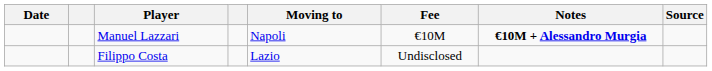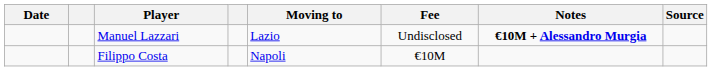 <table class="wikitable sortable">
 <tr>
 <th style="width:80px;">Date</th>
 <th style="width:30px;"></th>
 <th style="width:180px;">Player</th>
 <th style="width:20px;"></th>
 <th style="width:180px;">Moving to</th>
 <th style="width:120px;" class="unsortable">Fee</th>
 <th style="width:250px;" class="unsortable">Notes</th>
 <th style="width:20px;">Source</th>
 </tr>
 <tr>
 <td></td>
 <td align=center></td>
 <td> <a href='#'>Manuel Lazzari</a></td>
 <td align=center></td>
-<td> <a href='#'>Napoli</a></td>
-<td align=center>€10M</td>
+<td> <a href='#'>Lazio</a></td>
+<td align=center>Undisclosed</td>
 <td align=center><strong>€10M + <a href='#'>Alessandro Murgia</a></strong></td>
 <td></td>
 </tr>
 <tr>
 <td></td>
 <td align=center></td>
 <td> <a href='#'>Filippo Costa</a></td>
 <td align=center></td>
-<td> <a href='#'>Lazio</a></td>
-<td align=center>Undisclosed</td>
+<td> <a href='#'>Napoli</a></td>
+<td align=center>€10M</td>
 <td align=center></td>
 <td></td>
 </tr>
 </table>
